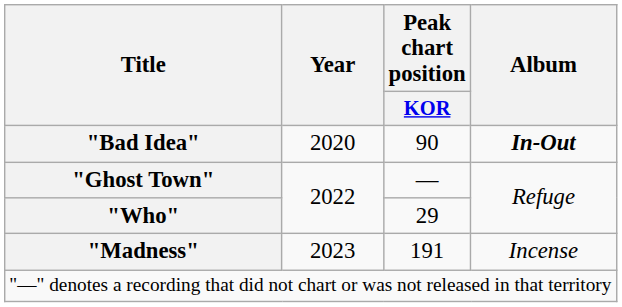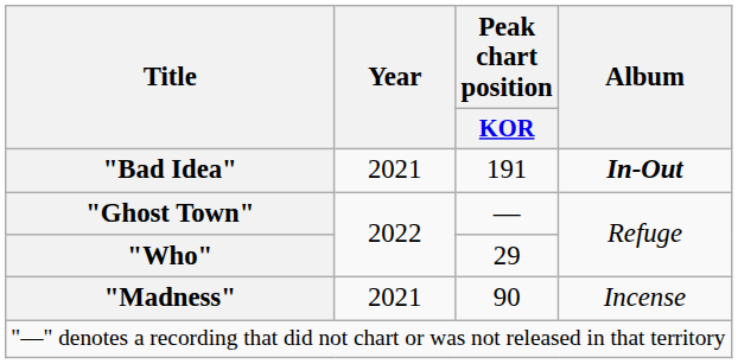 <table class="wikitable plainrowheaders" style="text-align:center">
 <tr>
 <th scope="col" rowspan="2">Title</th>
 <th scope="col" rowspan="2">Year</th>
 <th scope="col">Peak chart position</th>
 <th scope="col" rowspan="2">Album</th>
 </tr>
 <tr>
 <th scope="col" style="width:3em;font-size:90%"><a href='#'>KOR</a><br></th>
 </tr>
 <tr>
 <th scope="row">"Bad Idea"</th>
-<td>2020</td>
-<td>90</td>
+<td>2021</td>
+<td>191</td>
 <td><strong><em>In-Out</em></strong></td>
 </tr>
 <tr>
 <th scope="row">"Ghost Town"</th>
 <td rowspan="2">2022</td>
 <td>—</td>
 <td rowspan="2"><em>Refuge</em></td>
 </tr>
 <tr>
 <th scope="row">"Who"</th>
 <td>29</td>
 </tr>
 <tr>
 <th scope="row">"Madness"</th>
-<td>2023</td>
-<td>191</td>
+<td>2021</td>
+<td>90</td>
 <td><em>Incense</em></td>
 </tr>
 <tr>
 <td colspan="4" style="font-size:85%">"—" denotes a recording that did not chart or was not released in that territory</td>
 </tr>
 </table>
